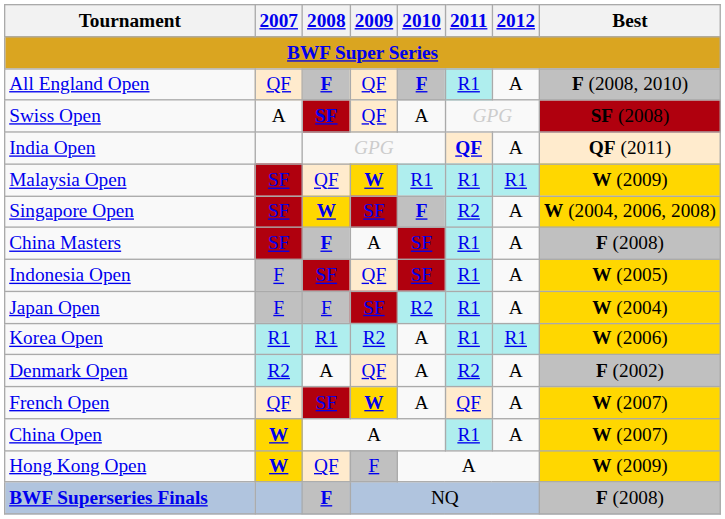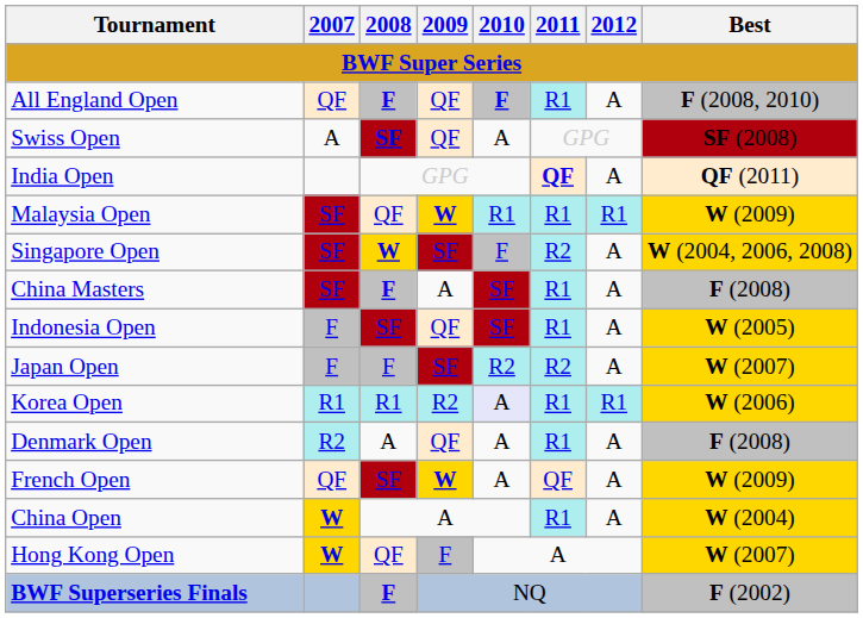 <table class="wikitable" style="font-size: 90%; text-align:center">
 <tr>
 <th width=180>Tournament</th>
 <th><a href='#'>2007</a></th>
 <th><a href='#'>2008</a></th>
 <th><a href='#'>2009</a></th>
 <th><a href='#'>2010</a></th>
 <th><a href='#'>2011</a></th>
 <th><a href='#'>2012</a></th>
 <th>Best</th>
 </tr>
 <tr bgcolor=DAA520>
 <td colspan=20 align=center><strong><a href='#'>BWF Super Series</a></strong></td>
 </tr>
 <tr>
 <td align=left> <a href='#'>All England Open</a></td>
 <td bgcolor=FFEBCD><a href='#'>QF</a></td>
 <td bgcolor=Silver><a href='#'><strong>F</strong></a></td>
 <td bgcolor=FFEBCD><a href='#'>QF</a></td>
 <td bgcolor=Silver><a href='#'><strong>F</strong></a></td>
 <td bgcolor=AFEEEE><a href='#'>R1</a></td>
 <td>A</td>
 <td bgcolor=Silver><strong>F</strong> (2008, 2010)</td>
 </tr>
 <tr>
 <td align=left> <a href='#'>Swiss Open</a></td>
 <td>A</td>
 <td bgcolor=Bronze><a href='#'><strong>SF</strong></a></td>
 <td bgcolor=FFEBCD><a href='#'>QF</a></td>
 <td>A</td>
 <td colspan="2" style=color:#ccc><em>GPG</em></td>
 <td bgcolor=Bronze><strong>SF</strong> (2008)</td>
 </tr>
 <tr>
 <td align=left> <a href='#'>India Open</a></td>
 <td></td>
 <td colspan="3" style=color:#ccc><em>GPG</em></td>
 <td bgcolor=FFEBCD><a href='#'><strong>QF</strong></a></td>
 <td>A</td>
 <td bgcolor=FFEBCD><strong>QF</strong> (2011)</td>
 </tr>
 <tr>
 <td align=left> <a href='#'>Malaysia Open</a></td>
 <td bgcolor=Bronze><a href='#'>SF</a></td>
 <td bgcolor=FFEBCD><a href='#'>QF</a></td>
 <td bgcolor=Gold><a href='#'><strong>W</strong></a></td>
 <td bgcolor=AFEEEE><a href='#'>R1</a></td>
 <td bgcolor=AFEEEE><a href='#'>R1</a></td>
 <td bgcolor=AFEEEE><a href='#'>R1</a></td>
 <td bgcolor=Gold><strong>W</strong> (2009)</td>
 </tr>
 <tr>
 <td align=left> <a href='#'>Singapore Open</a></td>
 <td bgcolor=Bronze><a href='#'>SF</a></td>
 <td bgcolor=Gold><a href='#'><strong>W</strong></a></td>
 <td bgcolor=Bronze><a href='#'>SF</a></td>
-<td bgcolor=Silver><strong><a href='#'>F</a></strong></td>
+<td bgcolor=Silver><a href='#'>F</a></td>
 <td bgcolor=AFEEEE><a href='#'>R2</a></td>
 <td>A</td>
 <td bgcolor=Gold><strong>W</strong> (2004, 2006, 2008)</td>
 </tr>
 <tr>
 <td align=left> <a href='#'>China Masters</a></td>
 <td bgcolor=Bronze><a href='#'>SF</a></td>
 <td bgcolor=Silver><a href='#'><strong>F</strong></a></td>
 <td>A</td>
 <td bgcolor=Bronze><a href='#'>SF</a></td>
 <td bgcolor=AFEEEE><a href='#'>R1</a></td>
 <td>A</td>
 <td bgcolor=Silver><strong>F</strong> (2008)</td>
 </tr>
 <tr>
 <td align=left> <a href='#'>Indonesia Open</a></td>
 <td bgcolor=Silver><a href='#'>F</a></td>
 <td bgcolor=Bronze><a href='#'>SF</a></td>
 <td bgcolor=FFEBCD><a href='#'>QF</a></td>
 <td bgcolor=Bronze><a href='#'>SF</a></td>
 <td bgcolor=AFEEEE><a href='#'>R1</a></td>
 <td>A</td>
 <td bgcolor=Gold><strong>W</strong> (2005)</td>
 </tr>
 <tr>
 <td align=left> <a href='#'>Japan Open</a></td>
 <td bgcolor=Silver><a href='#'>F</a></td>
 <td bgcolor=Silver><a href='#'>F</a></td>
 <td bgcolor=Bronze><a href='#'>SF</a></td>
 <td bgcolor=AFEEEE><a href='#'>R2</a></td>
-<td bgcolor=AFEEEE><a href='#'>R1</a></td>
+<td bgcolor=AFEEEE><a href='#'>R2</a></td>
 <td>A</td>
-<td bgcolor=Gold><strong>W</strong> (2004)</td>
+<td bgcolor=Gold><strong>W</strong> (2007)</td>
 </tr>
 <tr>
 <td align=left> <a href='#'>Korea Open</a></td>
 <td bgcolor=AFEEEE><a href='#'>R1</a></td>
 <td bgcolor=AFEEEE><a href='#'>R1</a></td>
 <td bgcolor=afeeee><a href='#'>R2</a></td>
-<td>A</td>
+<td style="background: lavender;">A</td>
 <td bgcolor=AFEEEE><a href='#'>R1</a></td>
 <td bgcolor=AFEEEE><a href='#'>R1</a></td>
 <td bgcolor=Gold><strong>W</strong> (2006)</td>
 </tr>
 <tr>
 <td align=left> <a href='#'>Denmark Open</a></td>
 <td bgcolor=afeeee><a href='#'>R2</a></td>
 <td>A</td>
 <td bgcolor=FFEBCD><a href='#'>QF</a></td>
 <td>A</td>
-<td bgcolor=AFEEEE><a href='#'>R2</a></td>
+<td bgcolor=AFEEEE><a href='#'>R1</a></td>
 <td>A</td>
-<td bgcolor=Silver><strong>F</strong> (2002)</td>
+<td bgcolor=Silver><strong>F</strong> (2008)</td>
 </tr>
 <tr>
 <td align=left> <a href='#'>French Open</a></td>
 <td bgcolor=ffebcd><a href='#'>QF</a></td>
 <td bgcolor=Bronze><a href='#'>SF</a></td>
 <td bgcolor=Gold><a href='#'><strong>W</strong></a></td>
 <td>A</td>
 <td bgcolor=ffebcd><a href='#'>QF</a></td>
 <td>A</td>
-<td bgcolor=Gold><strong>W</strong> (2007)</td>
+<td bgcolor=Gold><strong>W</strong> (2009)</td>
 </tr>
 <tr>
 <td align=left> <a href='#'>China Open</a></td>
 <td bgcolor=Gold><a href='#'><strong>W</strong></a></td>
 <td colspan="3">A</td>
 <td bgcolor=afeeee><a href='#'>R1</a></td>
 <td>A</td>
-<td bgcolor=Gold><strong>W</strong> (2007)</td>
+<td bgcolor=Gold><strong>W</strong> (2004)</td>
 </tr>
 <tr>
 <td align=left> <a href='#'>Hong Kong Open</a></td>
 <td bgcolor=Gold><a href='#'><strong>W</strong></a></td>
 <td bgcolor=ffebcd><a href='#'>QF</a></td>
 <td bgcolor=Silver><a href='#'>F</a></td>
 <td colspan="3">A</td>
-<td bgcolor=Gold><strong>W</strong> (2009)</td>
+<td bgcolor=Gold><strong>W</strong> (2007)</td>
 </tr>
 <tr bgcolor=B0C4DE>
 <td align=left><strong><a href='#'>BWF Superseries Finals</a></strong></td>
 <td></td>
 <td bgcolor=Silver><a href='#'><strong>F</strong></a></td>
 <td colspan="4">NQ</td>
-<td bgcolor=Silver><strong>F</strong> (2008)</td>
+<td bgcolor=Silver><strong>F</strong> (2002)</td>
 </tr>
 </table>
